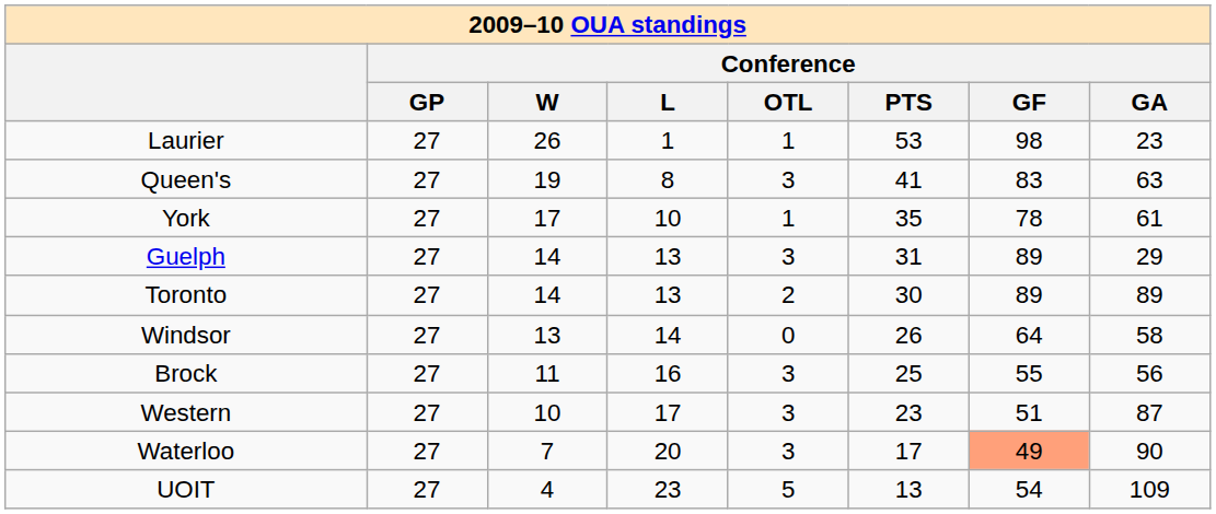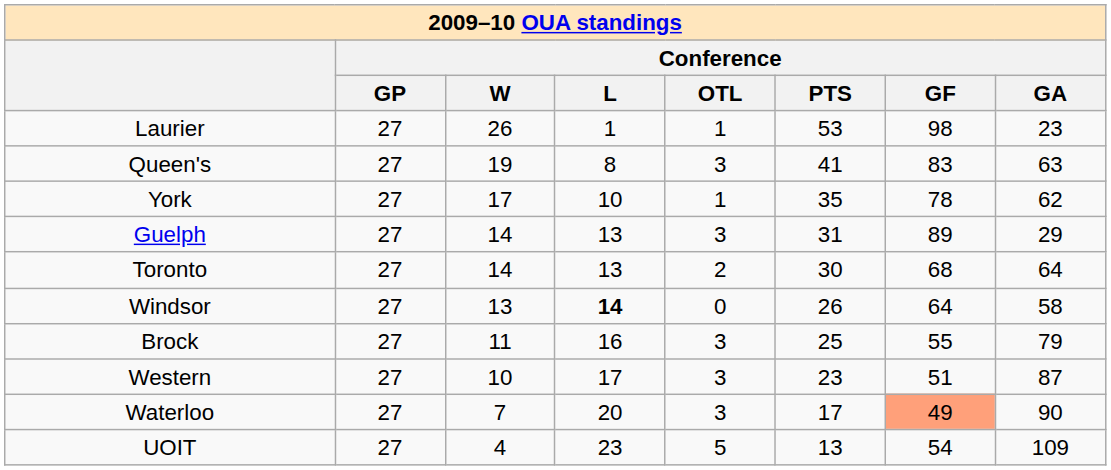 <table class=wikitable style="text-align:center; font-size:95%;">
 <tr>
 <th colspan="15" style="background-color: #FFE6BD;">2009–10 <a href='#'>OUA standings</a></th>
 </tr>
 <tr>
 <th rowspan="2" width="15%"></th>
 <th colspan="7">Conference</th>
 </tr>
 <tr>
 <th width="5%">GP</th>
 <th width="5%">W</th>
 <th width="5%">L</th>
 <th width="5%">OTL</th>
 <th width="5%">PTS</th>
 <th width="5%">GF</th>
 <th width="5%">GA</th>
 </tr>
 <tr align=center>
 <td>Laurier</td>
 <td>27</td>
 <td>26</td>
 <td>1</td>
 <td>1</td>
 <td>53</td>
 <td>98</td>
 <td>23</td>
 </tr>
 <tr align=center>
 <td>Queen's</td>
 <td>27</td>
 <td>19</td>
 <td>8</td>
 <td>3</td>
 <td>41</td>
 <td>83</td>
 <td>63</td>
 </tr>
 <tr align=center>
 <td>York</td>
 <td>27</td>
 <td>17</td>
 <td>10</td>
 <td>1</td>
 <td>35</td>
 <td>78</td>
-<td>61</td>
+<td>62</td>
 </tr>
 <tr align=center>
 <td><a href='#'>Guelph</a></td>
 <td>27</td>
 <td>14</td>
 <td>13</td>
 <td>3</td>
 <td>31</td>
 <td>89</td>
 <td>29</td>
 </tr>
 <tr align=center>
 <td>Toronto</td>
 <td>27</td>
 <td>14</td>
 <td>13</td>
 <td>2</td>
 <td>30</td>
-<td>89</td>
-<td>89</td>
+<td>68</td>
+<td>64</td>
 </tr>
 <tr align=center>
 <td>Windsor</td>
 <td>27</td>
 <td>13</td>
-<td>14</td>
+<td><strong>14</strong></td>
 <td>0</td>
 <td>26</td>
 <td>64</td>
 <td>58</td>
 </tr>
 <tr align=center>
 <td>Brock</td>
 <td>27</td>
 <td>11</td>
 <td>16</td>
 <td>3</td>
 <td>25</td>
 <td>55</td>
-<td>56</td>
+<td>79</td>
 </tr>
 <tr align=center>
 <td>Western</td>
 <td>27</td>
 <td>10</td>
 <td>17</td>
 <td>3</td>
 <td>23</td>
 <td>51</td>
 <td>87</td>
 </tr>
 <tr align=center>
 <td>Waterloo</td>
 <td>27</td>
 <td>7</td>
 <td>20</td>
 <td>3</td>
 <td>17</td>
 <td style="background: lightsalmon;">49</td>
 <td>90</td>
 </tr>
 <tr align=center>
 <td>UOIT</td>
 <td>27</td>
 <td>4</td>
 <td>23</td>
 <td>5</td>
 <td>13</td>
 <td>54</td>
 <td>109</td>
 </tr>
 </table>
